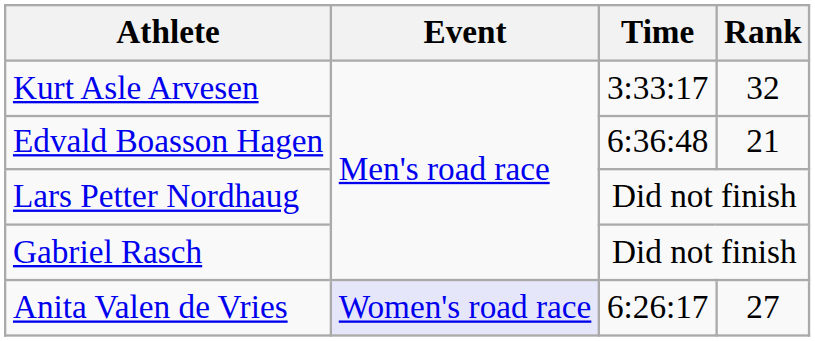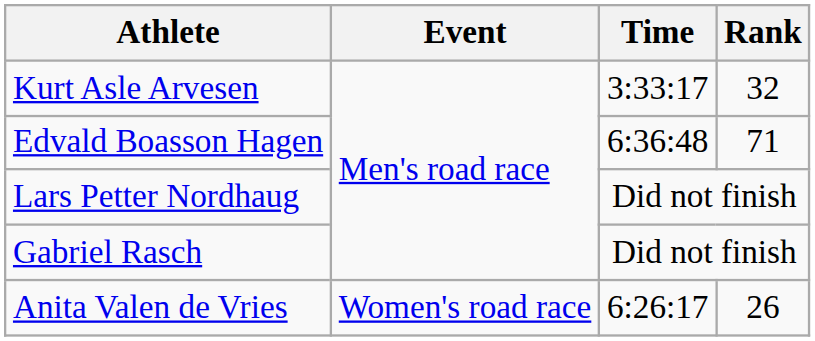 <table class=wikitable style="font-size:90%">
 <tr>
 <th>Athlete</th>
 <th>Event</th>
 <th>Time</th>
 <th>Rank</th>
 </tr>
 <tr align=center>
 <td align=left><a href='#'>Kurt Asle Arvesen</a></td>
 <td align=left rowspan=4><a href='#'>Men's road race</a></td>
 <td>3:33:17</td>
 <td>32</td>
 </tr>
 <tr align=center>
 <td align=left><a href='#'>Edvald Boasson Hagen</a></td>
 <td>6:36:48</td>
-<td>21</td>
+<td>71</td>
 </tr>
 <tr align=center>
 <td align=left><a href='#'>Lars Petter Nordhaug</a></td>
 <td colspan=2>Did not finish</td>
 </tr>
 <tr align=center>
 <td align=left><a href='#'>Gabriel Rasch</a></td>
 <td colspan=2>Did not finish</td>
 </tr>
 <tr align=center>
 <td align=left><a href='#'>Anita Valen de Vries</a></td>
-<td align=left style="background: lavender;"><a href='#'>Women's road race</a></td>
+<td align=left><a href='#'>Women's road race</a></td>
 <td>6:26:17</td>
-<td>27</td>
+<td>26</td>
 </tr>
 </table>
